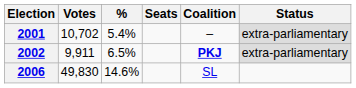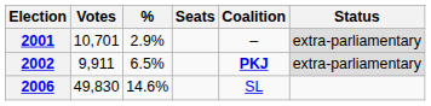 <table class=wikitable style=text-align:center>
 <tr>
 <th>Election</th>
 <th>Votes</th>
 <th>%</th>
 <th>Seats</th>
 <th>Coalition</th>
 <th>Status</th>
 </tr>
 <tr>
 <th><a href='#'>2001</a></th>
-<td>10,702</td>
-<td>5.4%</td>
+<td>10,701</td>
+<td>2.9%</td>
 <td></td>
 <td>–</td>
 <td style="background:#ddd;">extra-parliamentary</td>
 </tr>
 <tr>
 <th><a href='#'>2002</a></th>
 <td>9,911</td>
 <td>6.5%</td>
 <td></td>
 <td><strong><a href='#'>PKJ</a></strong></td>
 <td style="background:#ddd;">extra-parliamentary</td>
 </tr>
 <tr>
 <th><a href='#'>2006</a></th>
 <td>49,830</td>
 <td>14.6%</td>
 <td></td>
 <td><a href='#'>SL</a></td>
 <td></td>
 </tr>
 </table>
